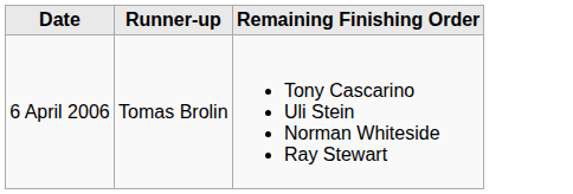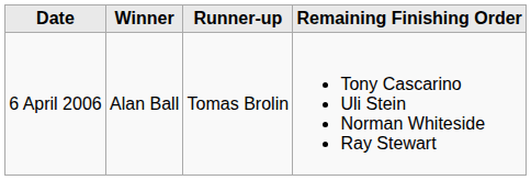 <table class="wikitable">
 <tr>
 <th style="background: #E9E9E9;">Date</th>
+<th style="background: #E9E9E9;">Winner</th>
 <th style="background: #E9E9E9;">Runner-up</th>
 <th style="background: #E9E9E9;">Remaining Finishing Order</th>
 </tr>
 <tr>
 <td>6 April 2006</td>
+<td> Alan Ball</td>
 <td> Tomas Brolin</td>
 <td><br><ul><li> Tony Cascarino</li><li> Uli Stein</li><li> Norman Whiteside</li><li> Ray Stewart</li></ul></td>
 </tr>
 </table>
